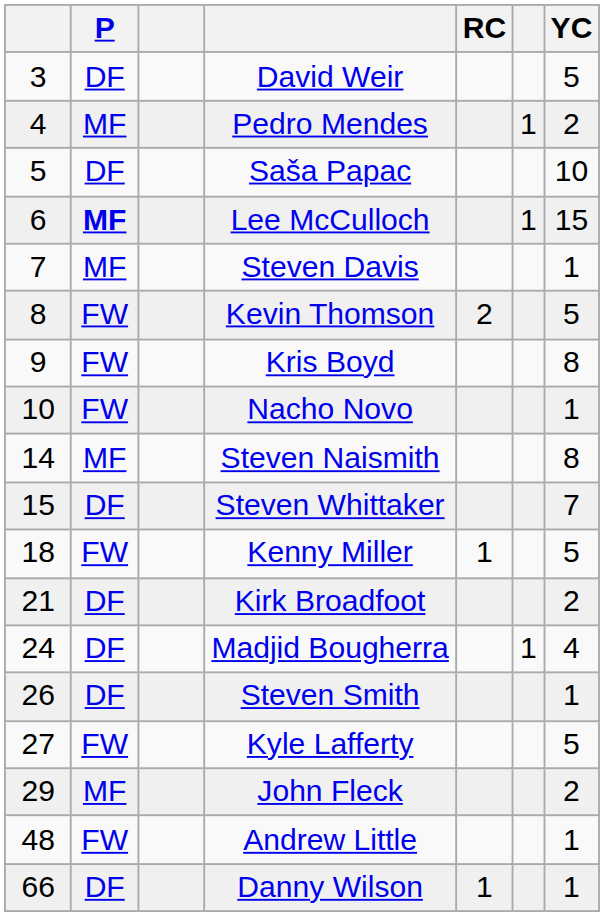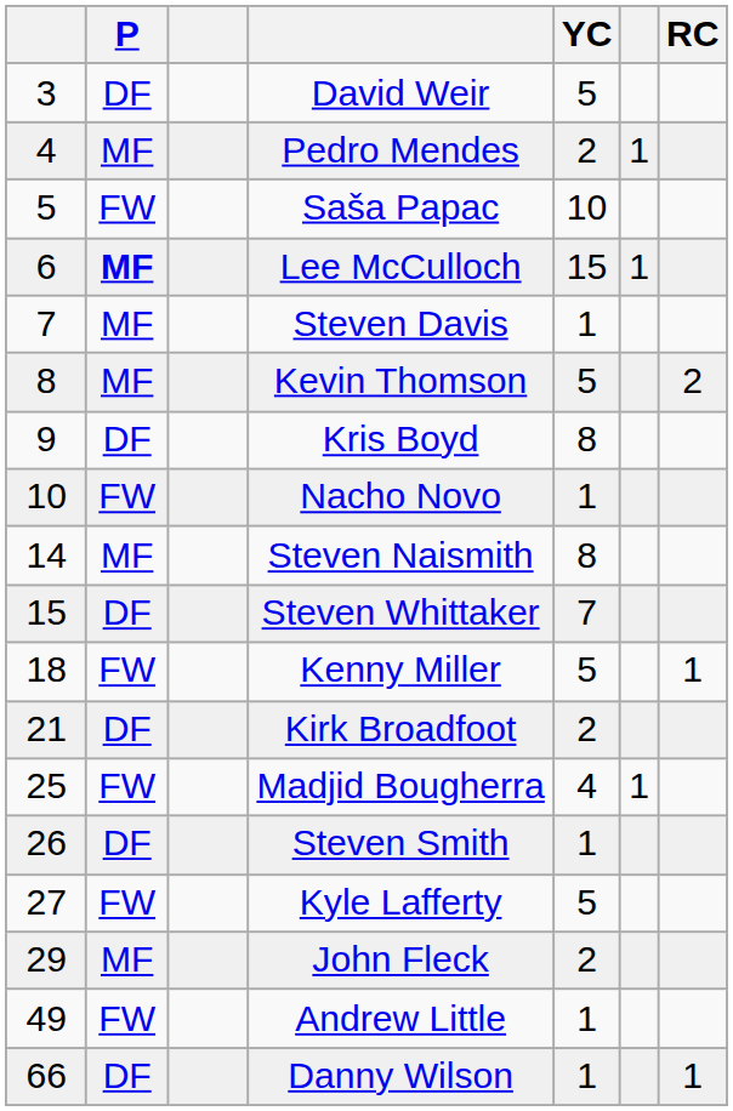 <table class="wikitable sortable" style="text-align: center;">
 <tr>
 <th width=28><br></th>
 <th width=28><a href='#'>P</a><br></th>
 <th width=28><br></th>
 <th><br></th>
+<th>YC <br></th>
+<th> <br></th>
 <th>RC <br></th>
-<th> <br></th>
-<th>YC <br></th>
 </tr>
 <tr>
 <td>3</td>
 <td><a href='#'>DF</a></td>
 <td></td>
 <td><a href='#'>David Weir</a></td>
+<td>5</td>
 <td></td>
 <td></td>
-<td>5</td>
 </tr>
 <tr bgcolor = "#F0F0F0">
 <td>4</td>
 <td><a href='#'>MF</a></td>
 <td></td>
 <td><a href='#'>Pedro Mendes</a></td>
+<td>2</td>
+<td>1</td>
 <td></td>
-<td>1</td>
-<td>2</td>
 </tr>
 <tr>
 <td>5</td>
-<td><a href='#'>DF</a></td>
+<td><a href='#'>FW</a></td>
 <td></td>
 <td><a href='#'>Saša Papac</a></td>
+<td>10</td>
 <td></td>
 <td></td>
-<td>10</td>
 </tr>
 <tr bgcolor = "#F0F0F0">
 <td>6</td>
 <td><strong><a href='#'>MF</a></strong></td>
 <td></td>
 <td><a href='#'>Lee McCulloch</a></td>
+<td>15</td>
+<td>1</td>
 <td></td>
-<td>1</td>
-<td>15</td>
 </tr>
 <tr>
 <td>7</td>
 <td><a href='#'>MF</a></td>
 <td></td>
 <td><a href='#'>Steven Davis</a></td>
+<td>1</td>
 <td></td>
 <td></td>
-<td>1</td>
 </tr>
 <tr bgcolor = "#F0F0F0">
 <td>8</td>
-<td><a href='#'>FW</a></td>
+<td><a href='#'>MF</a></td>
 <td></td>
 <td><a href='#'>Kevin Thomson</a></td>
+<td>5</td>
+<td></td>
 <td>2</td>
-<td></td>
-<td>5</td>
 </tr>
 <tr>
 <td>9</td>
-<td><a href='#'>FW</a></td>
+<td><a href='#'>DF</a></td>
 <td></td>
 <td><a href='#'>Kris Boyd</a></td>
+<td>8</td>
 <td></td>
 <td></td>
-<td>8</td>
 </tr>
 <tr bgcolor = "#F0F0F0">
 <td>10</td>
 <td><a href='#'>FW</a></td>
 <td></td>
 <td><a href='#'>Nacho Novo</a></td>
+<td>1</td>
 <td></td>
 <td></td>
-<td>1</td>
 </tr>
 <tr>
 <td>14</td>
 <td><a href='#'>MF</a></td>
 <td></td>
 <td><a href='#'>Steven Naismith</a></td>
+<td>8</td>
 <td></td>
 <td></td>
-<td>8</td>
 </tr>
 <tr bgcolor = "#F0F0F0">
 <td>15</td>
 <td><a href='#'>DF</a></td>
 <td></td>
 <td><a href='#'>Steven Whittaker</a></td>
+<td>7</td>
 <td></td>
 <td></td>
-<td>7</td>
 </tr>
 <tr>
 <td>18</td>
 <td><a href='#'>FW</a></td>
 <td></td>
 <td><a href='#'>Kenny Miller</a></td>
+<td>5</td>
+<td></td>
 <td>1</td>
-<td></td>
-<td>5</td>
 </tr>
 <tr bgcolor = "#F0F0F0">
 <td>21</td>
 <td><a href='#'>DF</a></td>
 <td></td>
 <td><a href='#'>Kirk Broadfoot</a></td>
+<td>2</td>
 <td></td>
 <td></td>
-<td>2</td>
 </tr>
 <tr>
-<td>24</td>
-<td><a href='#'>DF</a></td>
+<td>25</td>
+<td><a href='#'>FW</a></td>
 <td></td>
 <td><a href='#'>Madjid Bougherra</a></td>
+<td>4</td>
+<td>1</td>
 <td></td>
-<td>1</td>
-<td>4</td>
 </tr>
 <tr bgcolor = "#F0F0F0">
 <td>26</td>
 <td><a href='#'>DF</a></td>
 <td></td>
 <td><a href='#'>Steven Smith</a></td>
+<td>1</td>
 <td></td>
 <td></td>
-<td>1</td>
 </tr>
 <tr>
 <td>27</td>
 <td><a href='#'>FW</a></td>
 <td></td>
 <td><a href='#'>Kyle Lafferty</a></td>
+<td>5</td>
 <td></td>
 <td></td>
-<td>5</td>
 </tr>
 <tr bgcolor = "#F0F0F0">
 <td>29</td>
 <td><a href='#'>MF</a></td>
 <td></td>
 <td><a href='#'>John Fleck</a></td>
+<td>2</td>
 <td></td>
 <td></td>
-<td>2</td>
 </tr>
 <tr>
-<td>48</td>
+<td>49</td>
 <td><a href='#'>FW</a></td>
 <td></td>
 <td><a href='#'>Andrew Little</a></td>
+<td>1</td>
 <td></td>
 <td></td>
-<td>1</td>
 </tr>
 <tr bgcolor = "#F0F0F0">
 <td>66</td>
 <td><a href='#'>DF</a></td>
 <td></td>
 <td><a href='#'>Danny Wilson</a></td>
 <td>1</td>
 <td></td>
 <td>1</td>
 </tr>
 </table>
